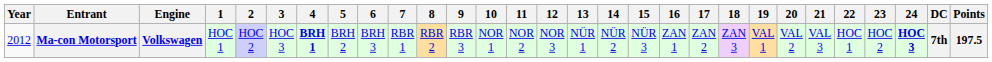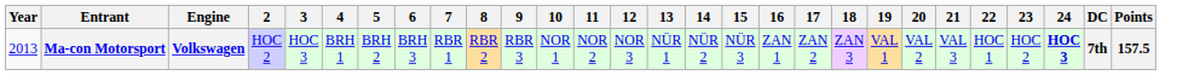 <table class="wikitable" style="text-align:center; font-size:85%">
 <tr>
 <th>Year</th>
 <th>Entrant</th>
 <th>Engine</th>
-<th>1</th>
 <th>2</th>
 <th>3</th>
 <th>4</th>
 <th>5</th>
 <th>6</th>
 <th>7</th>
 <th>8</th>
 <th>9</th>
 <th>10</th>
 <th>11</th>
 <th>12</th>
 <th>13</th>
 <th>14</th>
 <th>15</th>
 <th>16</th>
 <th>17</th>
 <th>18</th>
 <th>19</th>
 <th>20</th>
 <th>21</th>
 <th>22</th>
 <th>23</th>
 <th>24</th>
 <th>DC</th>
 <th>Points</th>
 </tr>
 <tr>
-<td><a href='#'>2012</a></td>
+<td><a href='#'>2013</a></td>
 <th nowrap><a href='#'>Ma-con Motorsport</a></th>
 <th><a href='#'>Volkswagen</a></th>
-<td style="background:#DFFFDF;"><a href='#'>HOC<br>1</a><br></td>
 <td style="background:#CFCFFF;"><a href='#'>HOC<br>2</a><br></td>
 <td style="background:#DFFFDF;"><a href='#'>HOC<br>3</a><br></td>
-<td style="background:#DFFFDF;"><strong><a href='#'>BRH<br>1</a><br></strong></td>
+<td style="background:#DFFFDF;"><a href='#'>BRH<br>1</a><br></td>
 <td style="background:#DFFFDF;"><a href='#'>BRH<br>2</a><br></td>
 <td style="background:#DFFFDF;"><a href='#'>BRH<br>3</a><br></td>
 <td style="background:#DFFFDF;"><a href='#'>RBR<br>1</a><br></td>
 <td style="background:#FFDF9F;"><a href='#'>RBR<br>2</a><br></td>
 <td style="background:#DFFFDF;"><a href='#'>RBR<br>3</a><br></td>
 <td style="background:#DFFFDF;"><a href='#'>NOR<br>1</a><br></td>
 <td style="background:#DFFFDF;"><a href='#'>NOR<br>2</a><br></td>
 <td style="background:#DFFFDF;"><a href='#'>NOR<br>3</a><br></td>
 <td style="background:#DFFFDF;"><a href='#'>NÜR<br>1</a><br></td>
 <td style="background:#DFFFDF;"><a href='#'>NÜR<br>2</a><br></td>
 <td style="background:#DFFFDF;"><a href='#'>NÜR<br>3</a><br></td>
 <td style="background:#DFFFDF;"><a href='#'>ZAN<br>1</a><br></td>
 <td style="background:#DFFFDF;"><a href='#'>ZAN<br>2</a><br></td>
 <td style="background:#EFCFFF;"><a href='#'>ZAN<br>3</a><br></td>
 <td style="background:#FFDF9F;"><a href='#'>VAL<br>1</a><br></td>
 <td style="background:#DFFFDF;"><a href='#'>VAL<br>2</a><br></td>
 <td style="background:#DFFFDF;"><a href='#'>VAL<br>3</a><br></td>
 <td style="background:#DFFFDF;"><a href='#'>HOC<br>1</a><br></td>
 <td style="background:#DFFFDF;"><a href='#'>HOC<br>2</a><br></td>
 <td style="background:#DFFFDF;"><strong><a href='#'>HOC<br>3</a><br></strong></td>
 <th>7th</th>
-<th>197.5</th>
+<th>157.5</th>
 </tr>
 </table>
